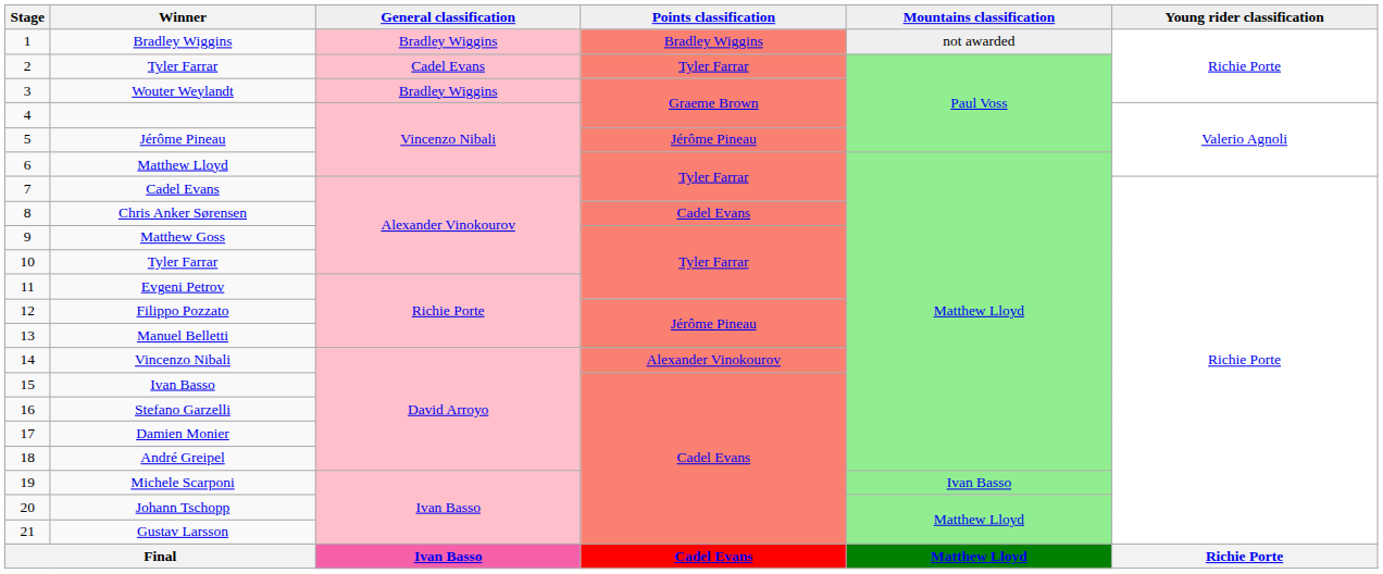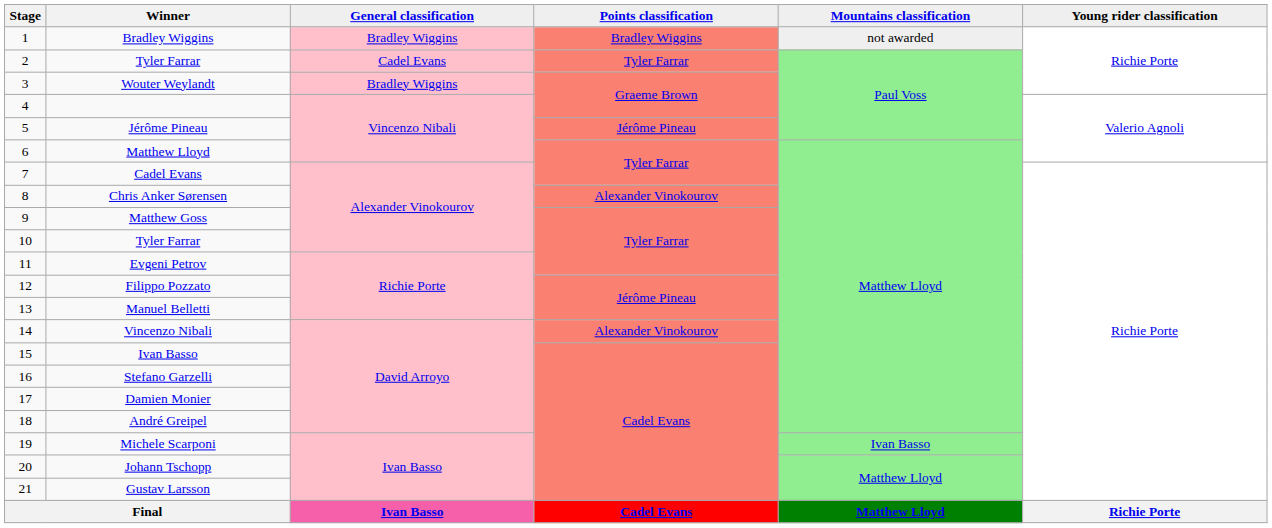 <table class="wikitable" style="text-align: center; font-size:smaller;">
 <tr style="background-color: #efefef;">
 <th width="1%">Stage</th>
 <th width="15%">Winner</th>
 <th style="background:#EFEFEF;" width="15%"><a href='#'>General classification</a><br></th>
 <th style="background:#EFEFEF;" width="15%"><a href='#'>Points classification</a><br></th>
 <th style="background:#EFEFEF;" width="15%"><a href='#'>Mountains classification</a><br></th>
 <th style="background:#EFEFEF;" width="15%">Young rider classification<br></th>
 </tr>
 <tr>
 <td>1</td>
 <td><a href='#'>Bradley Wiggins</a></td>
 <td style="background:pink;"><a href='#'>Bradley Wiggins</a></td>
 <td style="background:salmon;"><a href='#'>Bradley Wiggins</a></td>
 <td style="background:#EFEFEF">not awarded</td>
 <td style="background:white" rowspan="3"><a href='#'>Richie Porte</a></td>
 </tr>
 <tr>
 <td>2</td>
 <td><a href='#'>Tyler Farrar</a></td>
 <td style="background:pink;"><a href='#'>Cadel Evans</a></td>
 <td style="background:salmon;"><a href='#'>Tyler Farrar</a></td>
 <td style="background:lightgreen;" rowspan="4"><a href='#'>Paul Voss</a></td>
 </tr>
 <tr>
 <td>3</td>
 <td><a href='#'>Wouter Weylandt</a></td>
 <td style="background:pink;"><a href='#'>Bradley Wiggins</a></td>
 <td style="background:salmon;" rowspan="2"><a href='#'>Graeme Brown</a></td>
 </tr>
 <tr>
 <td>4</td>
 <td></td>
 <td style="background:pink;" rowspan="3"><a href='#'>Vincenzo Nibali</a></td>
 <td style="background:white" rowspan="3"><a href='#'>Valerio Agnoli</a></td>
 </tr>
 <tr>
 <td>5</td>
 <td><a href='#'>Jérôme Pineau</a></td>
 <td style="background:salmon;"><a href='#'>Jérôme Pineau</a></td>
 </tr>
 <tr>
 <td>6</td>
 <td><a href='#'>Matthew Lloyd</a></td>
 <td style="background:salmon;" rowspan="2"><a href='#'>Tyler Farrar</a></td>
 <td style="background:lightgreen;" rowspan="13"><a href='#'>Matthew Lloyd</a></td>
 </tr>
 <tr>
 <td>7</td>
 <td><a href='#'>Cadel Evans</a></td>
 <td style="background:pink;" rowspan="4"><a href='#'>Alexander Vinokourov</a></td>
 <td style="background:white" rowspan="15"><a href='#'>Richie Porte</a></td>
 </tr>
 <tr>
 <td>8</td>
 <td><a href='#'>Chris Anker Sørensen</a></td>
-<td style="background:salmon;"><a href='#'>Cadel Evans</a></td>
+<td style="background:salmon;"><a href='#'>Alexander Vinokourov</a></td>
 </tr>
 <tr>
 <td>9</td>
 <td><a href='#'>Matthew Goss</a></td>
 <td style="background:salmon;" rowspan="3"><a href='#'>Tyler Farrar</a></td>
 </tr>
 <tr>
 <td>10</td>
 <td><a href='#'>Tyler Farrar</a></td>
 </tr>
 <tr>
 <td>11</td>
 <td><a href='#'>Evgeni Petrov</a></td>
 <td style="background:pink;" rowspan="3"><a href='#'>Richie Porte</a></td>
 </tr>
 <tr>
 <td>12</td>
 <td><a href='#'>Filippo Pozzato</a></td>
 <td style="background:salmon;" rowspan="2"><a href='#'>Jérôme Pineau</a></td>
 </tr>
 <tr>
 <td>13</td>
 <td><a href='#'>Manuel Belletti</a></td>
 </tr>
 <tr>
 <td>14</td>
 <td><a href='#'>Vincenzo Nibali</a></td>
 <td style="background:pink;" rowspan="5"><a href='#'>David Arroyo</a></td>
 <td style="background:salmon;"><a href='#'>Alexander Vinokourov</a></td>
 </tr>
 <tr>
 <td>15</td>
 <td><a href='#'>Ivan Basso</a></td>
 <td style="background:salmon;" rowspan="7"><a href='#'>Cadel Evans</a></td>
 </tr>
 <tr>
 <td>16</td>
 <td><a href='#'>Stefano Garzelli</a></td>
 </tr>
 <tr>
 <td>17</td>
 <td><a href='#'>Damien Monier</a></td>
 </tr>
 <tr>
 <td>18</td>
 <td><a href='#'>André Greipel</a></td>
 </tr>
 <tr>
 <td>19</td>
 <td><a href='#'>Michele Scarponi</a></td>
 <td style="background:pink;" rowspan="3"><a href='#'>Ivan Basso</a></td>
 <td style="background:lightgreen;"><a href='#'>Ivan Basso</a></td>
 </tr>
 <tr>
 <td>20</td>
 <td><a href='#'>Johann Tschopp</a></td>
 <td style="background:lightgreen;" rowspan="2"><a href='#'>Matthew Lloyd</a></td>
 </tr>
 <tr>
 <td>21</td>
 <td><a href='#'>Gustav Larsson</a></td>
 </tr>
 <tr>
 <th colspan=2><strong>Final</strong></th>
 <th style="background:#F660AB;"><a href='#'>Ivan Basso</a></th>
 <th style="background:red;"><a href='#'>Cadel Evans</a></th>
 <th style="background:green;"><a href='#'>Matthew Lloyd</a></th>
 <th style="background:offwhite;"><a href='#'>Richie Porte</a></th>
 </tr>
 </table>
